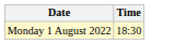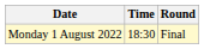 <table class="wikitable">
 <tr>
 <th>Date</th>
 <th>Time</th>
+<th>Round</th>
 </tr>
 <tr>
 <td style=background:lemonchiffon>Monday 1 August 2022</td>
 <td style=background:lemonchiffon>18:30</td>
+<td style=background:lemonchiffon>Final</td>
 </tr>
 </table>
